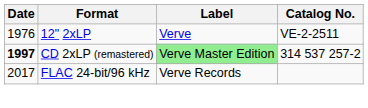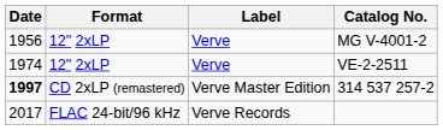 <table class="wikitable plainrowheaders">
 <tr>
 <th scope="col">Date</th>
 <th scope="col">Format</th>
 <th scope="col">Label</th>
 <th scope="col">Catalog No.</th>
 </tr>
 <tr>
-<td>1976</td>
+<td>1956</td>
+<td><a href='#'>12"</a> <a href='#'>2xLP</a></td>
+<td><a href='#'>Verve</a></td>
+<td>MG V-4001-2</td>
+</tr>
+<tr>
+<td>1974</td>
 <td><a href='#'>12"</a> <a href='#'>2xLP</a></td>
 <td><a href='#'>Verve</a></td>
 <td>VE-2-2511</td>
 </tr>
 <tr>
 <td><strong>1997</strong></td>
 <td><a href='#'>CD</a> 2xLP <small>(remastered)</small></td>
-<td style="background: lightgreen;">Verve Master Edition</td>
+<td>Verve Master Edition</td>
 <td>314 537 257-2</td>
 </tr>
 <tr>
 <td>2017</td>
 <td><a href='#'>FLAC</a> 24-bit/96 kHz</td>
 <td>Verve Records</td>
 <td></td>
 </tr>
 </table>
